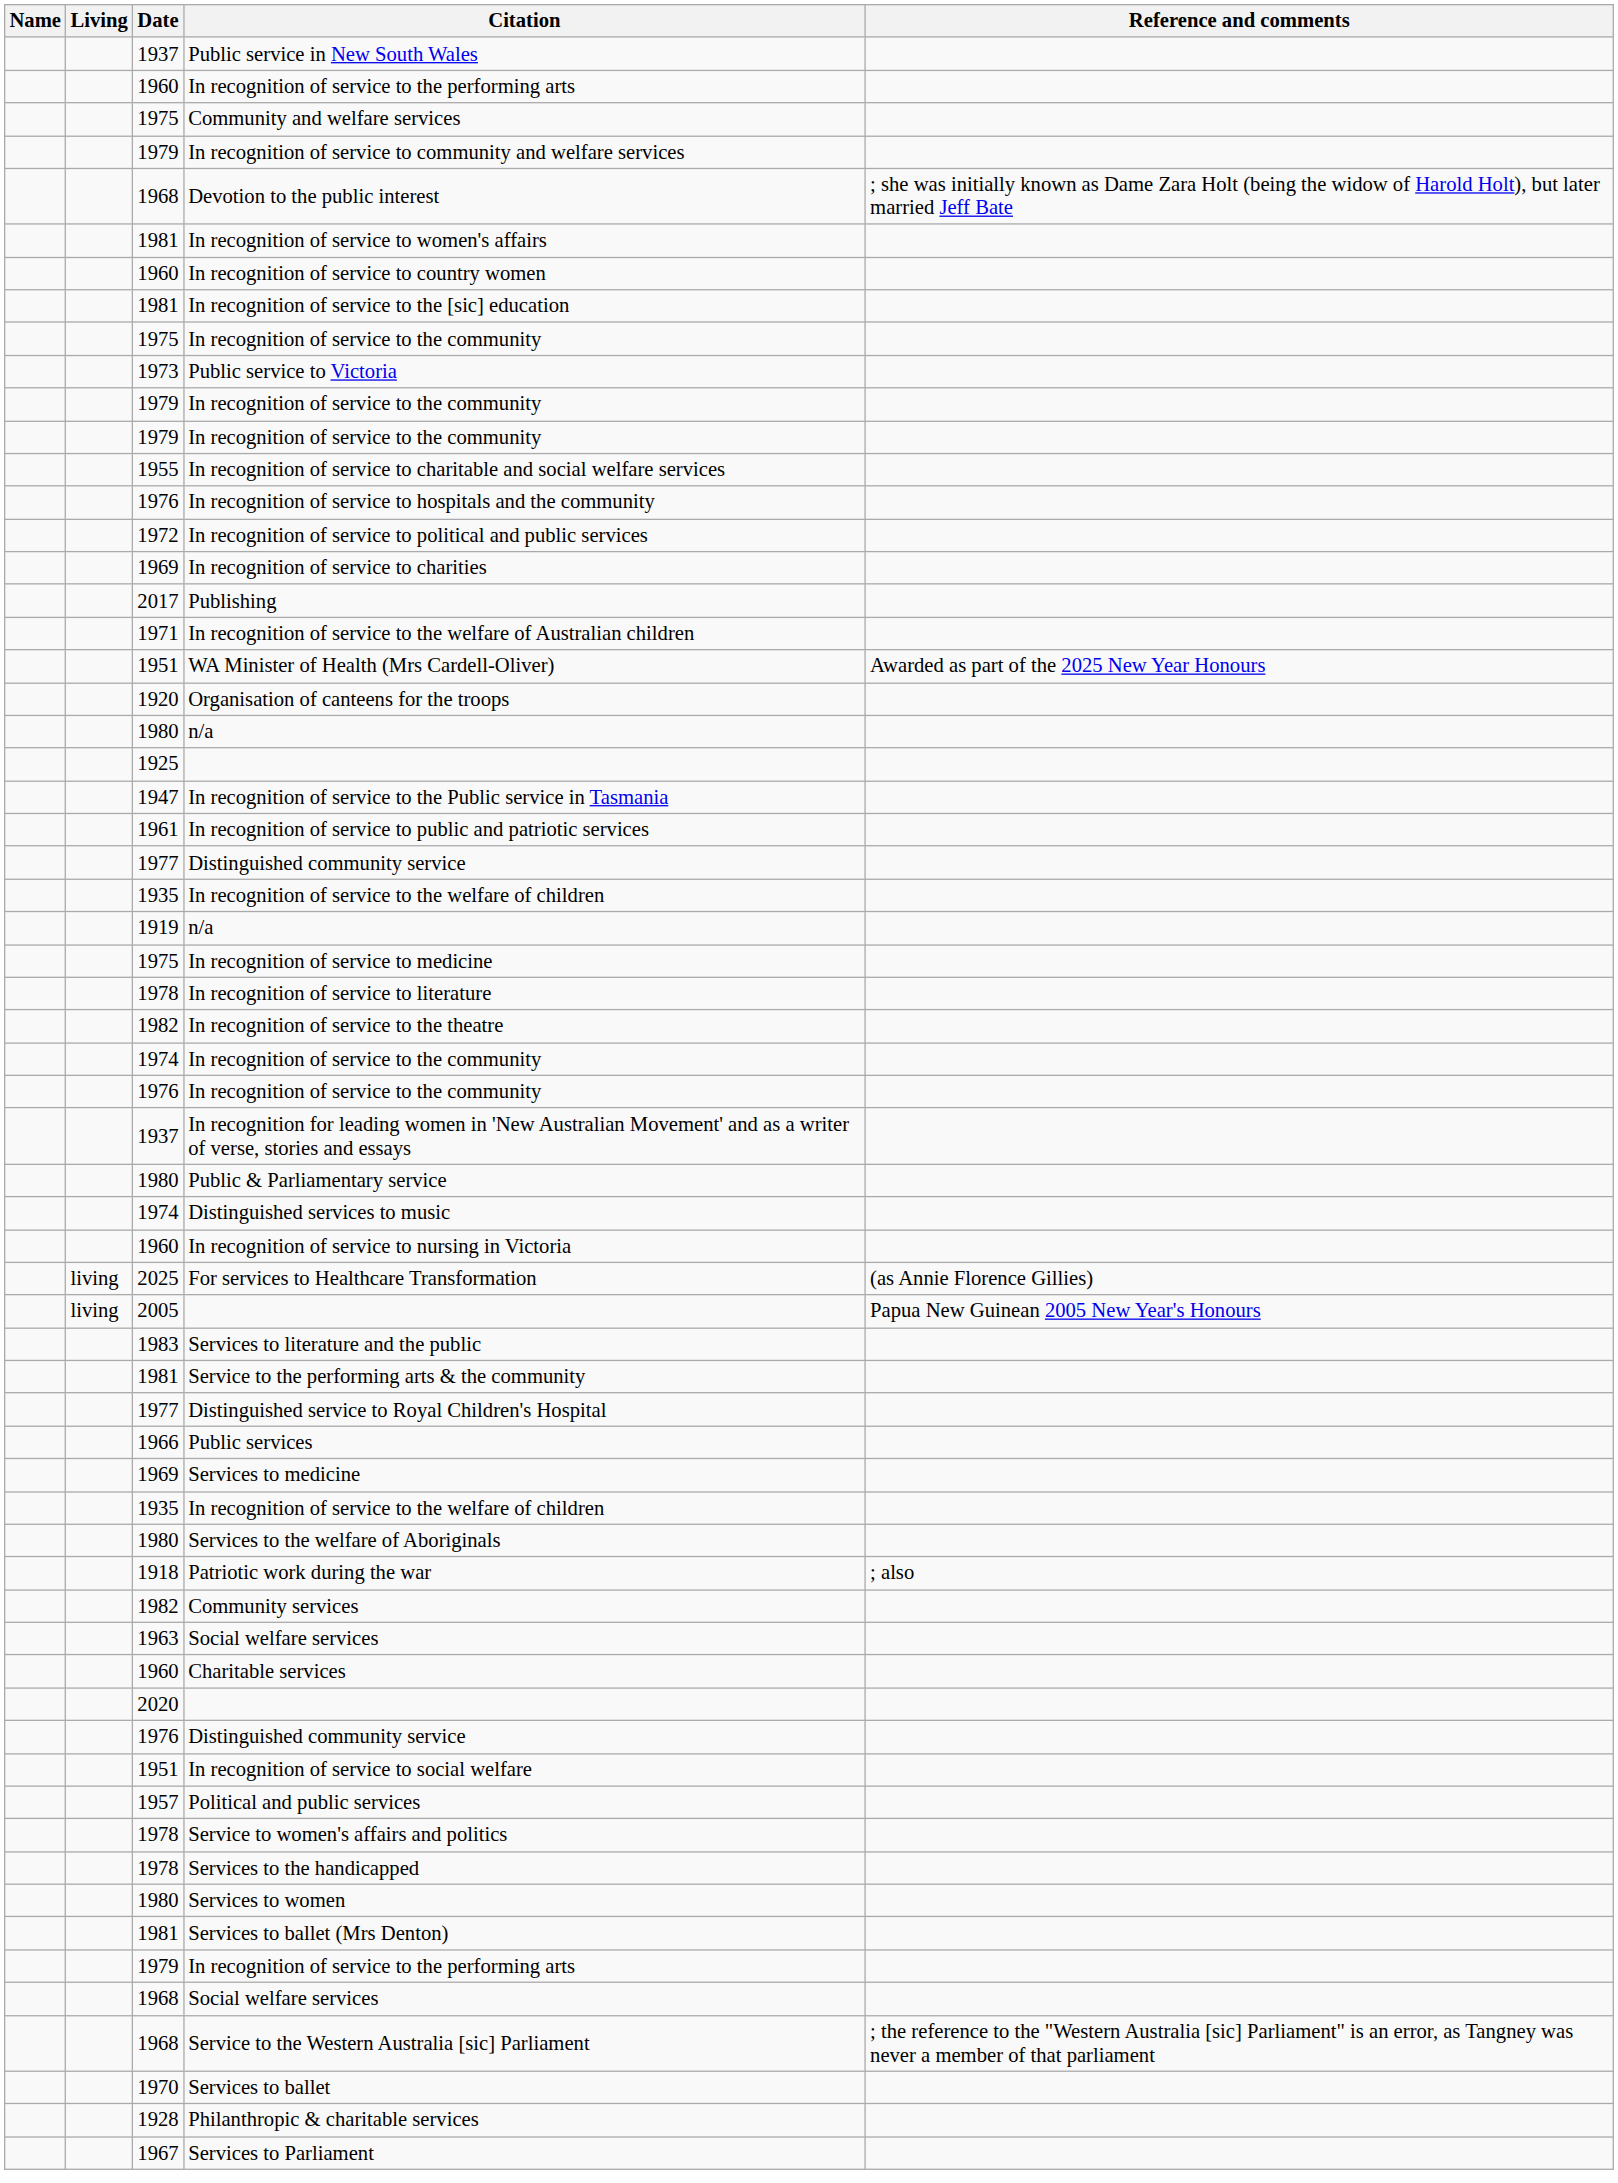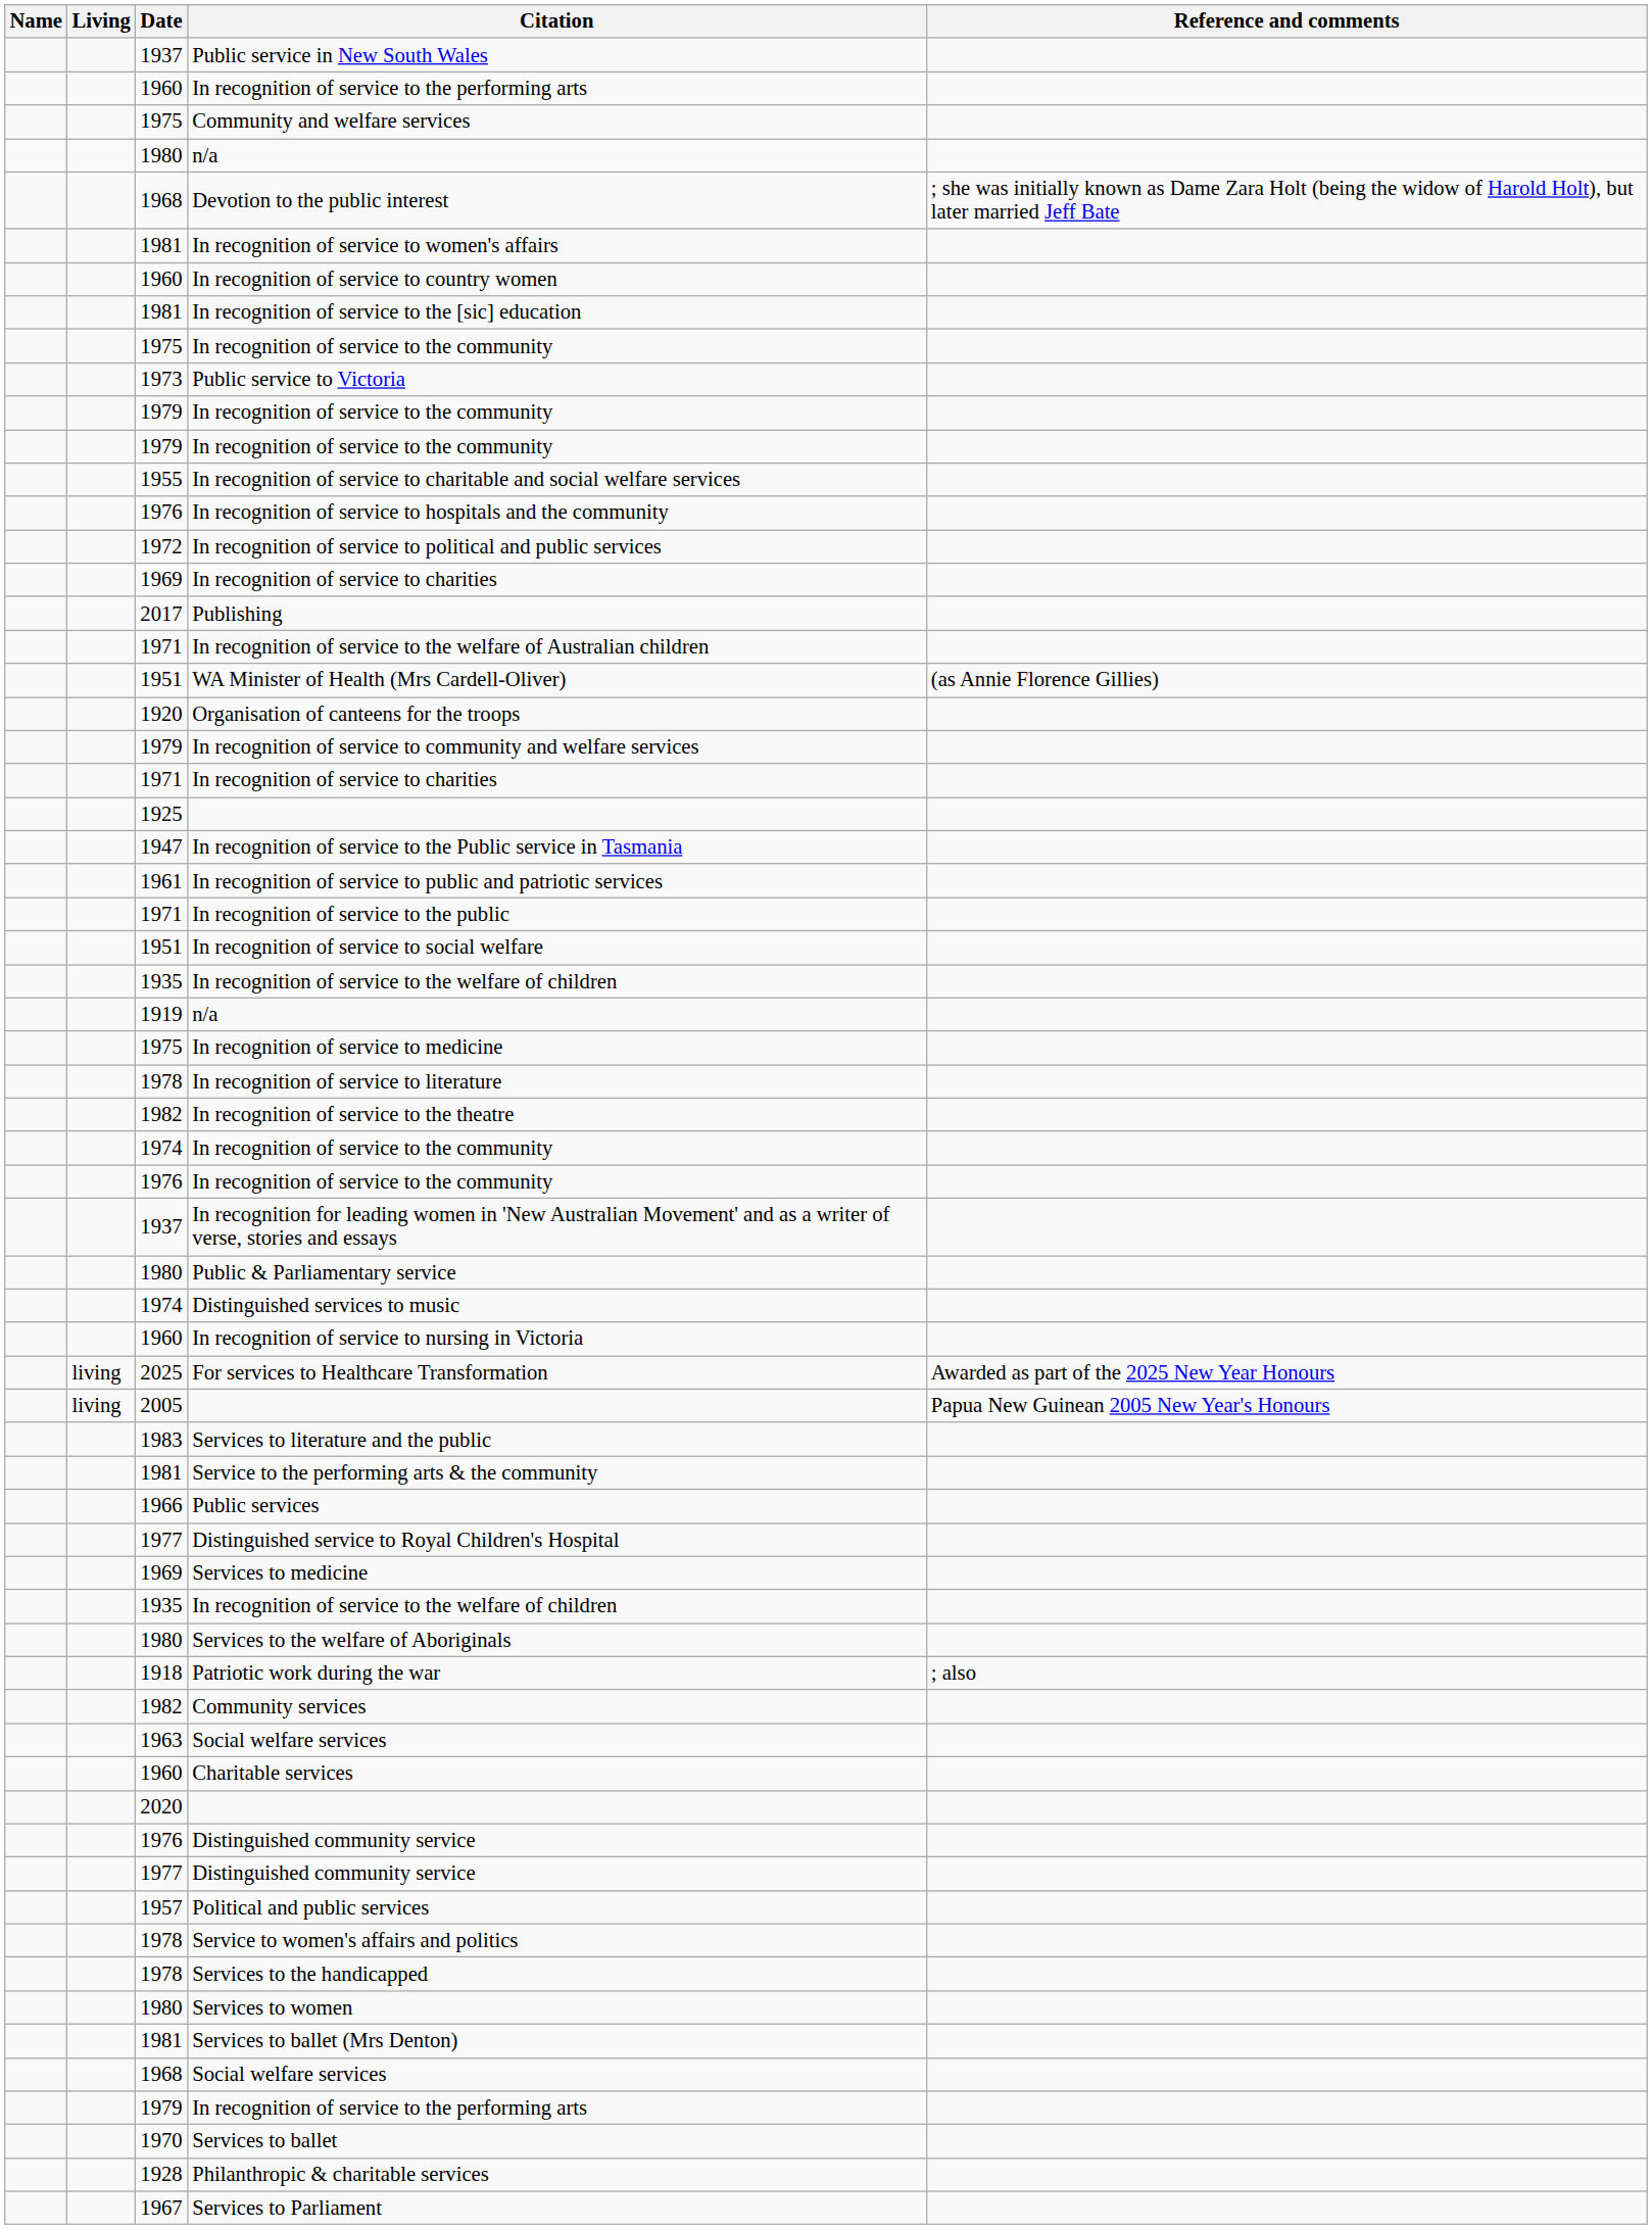 <table class="wikitable sortable">
 <tr>
 <th>Name</th>
 <th>Living</th>
 <th>Date</th>
 <th>Citation</th>
 <th>Reference and comments</th>
 </tr>
 <tr>
 <td></td>
 <td></td>
 <td>1937</td>
 <td>Public service in <a href='#'>New South Wales</a></td>
 <td></td>
 </tr>
 <tr>
 <td></td>
 <td></td>
 <td>1960</td>
 <td>In recognition of service to the performing arts</td>
 <td></td>
 </tr>
 <tr>
 <td></td>
 <td></td>
 <td>1975</td>
 <td>Community and welfare services</td>
 <td></td>
 </tr>
 <tr>
 <td></td>
 <td></td>
-<td>1979</td>
-<td>In recognition of service to community and welfare services</td>
+<td>1980</td>
+<td>n/a</td>
 <td></td>
 </tr>
 <tr>
 <td></td>
 <td></td>
 <td>1968</td>
 <td>Devotion to the public interest</td>
 <td>; she was initially known as Dame Zara Holt (being the widow of <a href='#'>Harold Holt</a>), but later married <a href='#'>Jeff Bate</a></td>
 </tr>
 <tr>
 <td></td>
 <td></td>
 <td>1981</td>
 <td>In recognition of service to women's affairs</td>
 <td></td>
 </tr>
 <tr>
 <td></td>
 <td></td>
 <td>1960</td>
 <td>In recognition of service to country women</td>
 <td></td>
 </tr>
 <tr>
 <td></td>
 <td></td>
 <td>1981</td>
 <td>In recognition of service to the [sic] education</td>
 <td></td>
 </tr>
 <tr>
 <td></td>
 <td></td>
 <td>1975</td>
 <td>In recognition of service to the community</td>
 <td></td>
 </tr>
 <tr>
 <td></td>
 <td></td>
 <td>1973</td>
 <td>Public service to <a href='#'>Victoria</a></td>
 <td></td>
 </tr>
 <tr>
 <td></td>
 <td></td>
 <td>1979</td>
 <td>In recognition of service to the community</td>
 <td></td>
 </tr>
 <tr>
 <td></td>
 <td></td>
 <td>1979</td>
 <td>In recognition of service to the community</td>
 <td></td>
 </tr>
 <tr>
 <td></td>
 <td></td>
 <td>1955</td>
 <td>In recognition of service to charitable and social welfare services</td>
 <td></td>
 </tr>
 <tr>
 <td></td>
 <td></td>
 <td>1976</td>
 <td>In recognition of service to hospitals and the community</td>
 <td></td>
 </tr>
 <tr>
 <td></td>
 <td></td>
 <td>1972</td>
 <td>In recognition of service to political and public services</td>
 <td></td>
 </tr>
 <tr>
 <td></td>
 <td></td>
 <td>1969</td>
 <td>In recognition of service to charities</td>
 <td></td>
 </tr>
 <tr>
 <td></td>
 <td></td>
 <td>2017</td>
 <td>Publishing</td>
 <td></td>
 </tr>
 <tr>
 <td></td>
 <td></td>
 <td>1971</td>
 <td>In recognition of service to the welfare of Australian children</td>
 <td></td>
 </tr>
 <tr>
 <td></td>
 <td></td>
 <td>1951</td>
 <td>WA Minister of Health (Mrs Cardell-Oliver)</td>
-<td>Awarded as part of the <a href='#'>2025 New Year Honours</a></td>
+<td> (as Annie Florence Gillies)</td>
 </tr>
 <tr>
 <td></td>
 <td></td>
 <td>1920</td>
 <td>Organisation of canteens for the troops</td>
 <td></td>
 </tr>
 <tr>
 <td></td>
 <td></td>
-<td>1980</td>
-<td>n/a</td>
+<td>1979</td>
+<td>In recognition of service to community and welfare services</td>
+<td></td>
+</tr>
+<tr>
+<td></td>
+<td></td>
+<td>1971</td>
+<td>In recognition of service to charities</td>
 <td></td>
 </tr>
 <tr>
 <td></td>
 <td></td>
 <td>1925</td>
 <td></td>
 <td></td>
 </tr>
 <tr>
 <td></td>
 <td></td>
 <td>1947</td>
 <td>In recognition of service to the Public service in <a href='#'>Tasmania</a></td>
 <td></td>
 </tr>
 <tr>
 <td></td>
 <td></td>
 <td>1961</td>
 <td>In recognition of service to public and patriotic services</td>
 <td></td>
 </tr>
 <tr>
 <td></td>
 <td></td>
-<td>1977</td>
-<td>Distinguished community service</td>
+<td>1971</td>
+<td>In recognition of service to the public</td>
+<td></td>
+</tr>
+<tr>
+<td></td>
+<td></td>
+<td>1951</td>
+<td>In recognition of service to social welfare</td>
 <td></td>
 </tr>
 <tr>
 <td></td>
 <td></td>
 <td>1935</td>
 <td>In recognition of service to the welfare of children</td>
 <td></td>
 </tr>
 <tr>
 <td></td>
 <td></td>
 <td>1919</td>
 <td>n/a</td>
 <td></td>
 </tr>
 <tr>
 <td></td>
 <td></td>
 <td>1975</td>
 <td>In recognition of service to medicine</td>
 <td></td>
 </tr>
 <tr>
 <td></td>
 <td></td>
 <td>1978</td>
 <td>In recognition of service to literature</td>
 <td></td>
 </tr>
 <tr>
 <td></td>
 <td></td>
 <td>1982</td>
 <td>In recognition of service to the theatre</td>
 <td></td>
 </tr>
 <tr>
 <td></td>
 <td></td>
 <td>1974</td>
 <td>In recognition of service to the community</td>
 <td></td>
 </tr>
 <tr>
 <td></td>
 <td></td>
 <td>1976</td>
 <td>In recognition of service to the community</td>
 <td></td>
 </tr>
 <tr>
 <td></td>
 <td></td>
 <td>1937</td>
 <td>In recognition for leading women in 'New Australian Movement' and as a writer of verse, stories and essays</td>
 <td></td>
 </tr>
 <tr>
 <td></td>
 <td></td>
 <td>1980</td>
 <td>Public & Parliamentary service</td>
 <td></td>
 </tr>
 <tr>
 <td></td>
 <td></td>
 <td>1974</td>
 <td>Distinguished services to music</td>
 <td></td>
 </tr>
 <tr>
 <td></td>
 <td></td>
 <td>1960</td>
 <td>In recognition of service to nursing in Victoria</td>
 <td></td>
 </tr>
 <tr>
 <td></td>
 <td>living</td>
 <td>2025</td>
 <td>For services to Healthcare Transformation</td>
-<td> (as Annie Florence Gillies)</td>
+<td>Awarded as part of the <a href='#'>2025 New Year Honours</a></td>
 </tr>
 <tr>
 <td></td>
 <td>living</td>
 <td>2005</td>
 <td></td>
 <td> Papua New Guinean <a href='#'>2005 New Year's Honours</a></td>
 </tr>
 <tr>
 <td></td>
 <td></td>
 <td>1983</td>
 <td>Services to literature and the public</td>
 <td></td>
 </tr>
 <tr>
 <td></td>
 <td></td>
 <td>1981</td>
 <td>Service to the performing arts & the community</td>
 <td></td>
 </tr>
 <tr>
 <td></td>
 <td></td>
-<td>1977</td>
-<td>Distinguished service to Royal Children's Hospital</td>
+<td>1966</td>
+<td>Public services</td>
 <td></td>
 </tr>
 <tr>
 <td></td>
 <td></td>
-<td>1966</td>
-<td>Public services</td>
+<td>1977</td>
+<td>Distinguished service to Royal Children's Hospital</td>
 <td></td>
 </tr>
 <tr>
 <td></td>
 <td></td>
 <td>1969</td>
 <td>Services to medicine</td>
 <td></td>
 </tr>
 <tr>
 <td></td>
 <td></td>
 <td>1935</td>
 <td>In recognition of service to the welfare of children</td>
 <td></td>
 </tr>
 <tr>
 <td></td>
 <td></td>
 <td>1980</td>
 <td>Services to the welfare of Aboriginals</td>
 <td></td>
 </tr>
 <tr>
 <td></td>
 <td></td>
 <td>1918</td>
 <td>Patriotic work during the war</td>
 <td>; also </td>
 </tr>
 <tr>
 <td></td>
 <td></td>
 <td>1982</td>
 <td>Community services</td>
 <td></td>
 </tr>
 <tr>
 <td></td>
 <td></td>
 <td>1963</td>
 <td>Social welfare services</td>
 <td></td>
 </tr>
 <tr>
 <td></td>
 <td></td>
 <td>1960</td>
 <td>Charitable services</td>
 <td></td>
 </tr>
 <tr>
 <td></td>
 <td></td>
 <td>2020</td>
 <td></td>
 <td></td>
 </tr>
 <tr>
 <td></td>
 <td></td>
 <td>1976</td>
 <td>Distinguished community service</td>
 <td></td>
 </tr>
 <tr>
 <td></td>
 <td></td>
-<td>1951</td>
-<td>In recognition of service to social welfare</td>
+<td>1977</td>
+<td>Distinguished community service</td>
 <td></td>
 </tr>
 <tr>
 <td></td>
 <td></td>
 <td>1957</td>
 <td>Political and public services</td>
 <td></td>
 </tr>
 <tr>
 <td></td>
 <td></td>
 <td>1978</td>
 <td>Service to women's affairs and politics</td>
 <td></td>
 </tr>
 <tr>
 <td></td>
 <td></td>
 <td>1978</td>
 <td>Services to the handicapped</td>
 <td></td>
 </tr>
 <tr>
 <td></td>
 <td></td>
 <td>1980</td>
 <td>Services to women</td>
 <td></td>
 </tr>
 <tr>
 <td></td>
 <td></td>
 <td>1981</td>
 <td>Services to ballet (Mrs Denton)</td>
 <td></td>
 </tr>
 <tr>
 <td></td>
 <td></td>
-<td>1979</td>
-<td>In recognition of service to the performing arts</td>
-<td></td>
-</tr>
-<tr>
-<td></td>
-<td></td>
 <td>1968</td>
 <td>Social welfare services</td>
 <td></td>
 </tr>
 <tr>
 <td></td>
 <td></td>
-<td>1968</td>
-<td>Service to the Western Australia [sic] Parliament</td>
-<td>; the reference to the "Western Australia [sic] Parliament" is an error, as Tangney was never a member of that parliament</td>
+<td>1979</td>
+<td>In recognition of service to the performing arts</td>
+<td></td>
 </tr>
 <tr>
 <td></td>
 <td></td>
 <td>1970</td>
 <td>Services to ballet</td>
 <td></td>
 </tr>
 <tr>
 <td></td>
 <td></td>
 <td>1928</td>
 <td>Philanthropic & charitable services</td>
 <td></td>
 </tr>
 <tr>
 <td></td>
 <td></td>
 <td>1967</td>
 <td>Services to Parliament</td>
 <td></td>
 </tr>
 </table>
